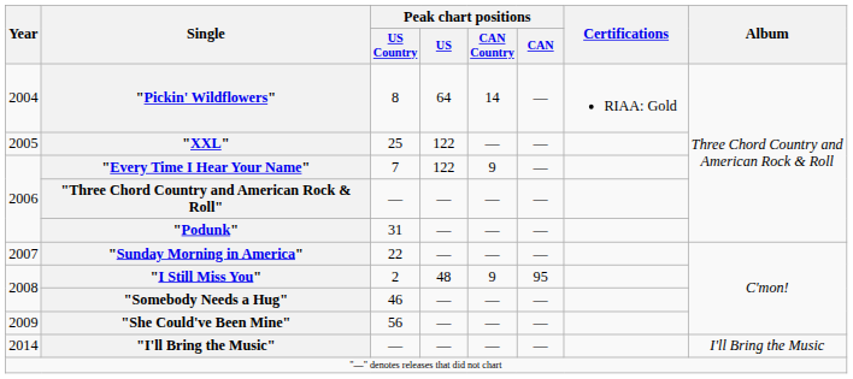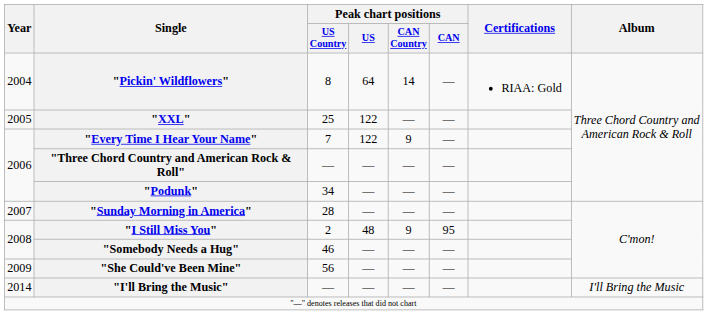 <table class="wikitable plainrowheaders" style="text-align:center;">
 <tr>
 <th rowspan="2">Year</th>
 <th rowspan="2" style="width:22em;">Single</th>
 <th colspan="4">Peak chart positions</th>
 <th rowspan="2" style="width:8em;"><a href='#'>Certifications</a></th>
 <th rowspan="2">Album</th>
 </tr>
 <tr style="font-size:smaller;">
 <th width="45"><a href='#'>US Country</a><br></th>
 <th width="45"><a href='#'>US</a><br></th>
 <th width="45"><a href='#'>CAN Country</a><br></th>
 <th width="45"><a href='#'>CAN</a><br></th>
 </tr>
 <tr>
 <td>2004</td>
 <th scope="row">"<a href='#'>Pickin' Wildflowers</a>"</th>
 <td>8</td>
 <td>64</td>
 <td>14</td>
 <td>—</td>
 <td align="left"><br><ul><li>RIAA: Gold</li></ul></td>
 <td rowspan="5"><em>Three Chord Country and<br>American Rock & Roll</em></td>
 </tr>
 <tr>
 <td>2005</td>
 <th scope="row">"<a href='#'>XXL</a>"</th>
 <td>25</td>
 <td>122</td>
 <td>—</td>
 <td>—</td>
 <td></td>
 </tr>
 <tr>
 <td rowspan="3">2006</td>
 <th scope="row">"<a href='#'>Every Time I Hear Your Name</a>"</th>
 <td>7</td>
 <td>122</td>
 <td>9</td>
 <td>—</td>
 <td></td>
 </tr>
 <tr>
 <th scope="row">"Three Chord Country and American Rock & Roll"<br></th>
 <td>—</td>
 <td>—</td>
 <td>—</td>
 <td>—</td>
 <td></td>
 </tr>
 <tr>
 <th scope="row">"<a href='#'>Podunk</a>"</th>
-<td>31</td>
+<td>34</td>
 <td>—</td>
 <td>—</td>
 <td>—</td>
 <td></td>
 </tr>
 <tr>
 <td>2007</td>
 <th scope="row">"<a href='#'>Sunday Morning in America</a>"</th>
-<td>22</td>
+<td>28</td>
 <td>—</td>
 <td>—</td>
 <td>—</td>
 <td></td>
 <td rowspan="4"><em>C'mon!</em></td>
 </tr>
 <tr>
 <td rowspan="2">2008</td>
 <th scope="row">"<a href='#'>I Still Miss You</a>"</th>
 <td>2</td>
 <td>48</td>
 <td>9</td>
 <td>95</td>
 <td></td>
 </tr>
 <tr>
 <th scope="row">"Somebody Needs a Hug"</th>
 <td>46</td>
 <td>—</td>
 <td>—</td>
 <td>—</td>
 <td></td>
 </tr>
 <tr>
 <td>2009</td>
 <th scope="row">"She Could've Been Mine"</th>
 <td>56</td>
 <td>—</td>
 <td>—</td>
 <td>—</td>
 <td></td>
 </tr>
 <tr>
 <td>2014</td>
 <th scope="row">"I'll Bring the Music"</th>
 <td>—</td>
 <td>—</td>
 <td>—</td>
 <td>—</td>
 <td></td>
 <td><em>I'll Bring the Music</em></td>
 </tr>
 <tr>
 <td colspan="8" style="font-size:8pt">"—" denotes releases that did not chart</td>
 </tr>
 </table>
